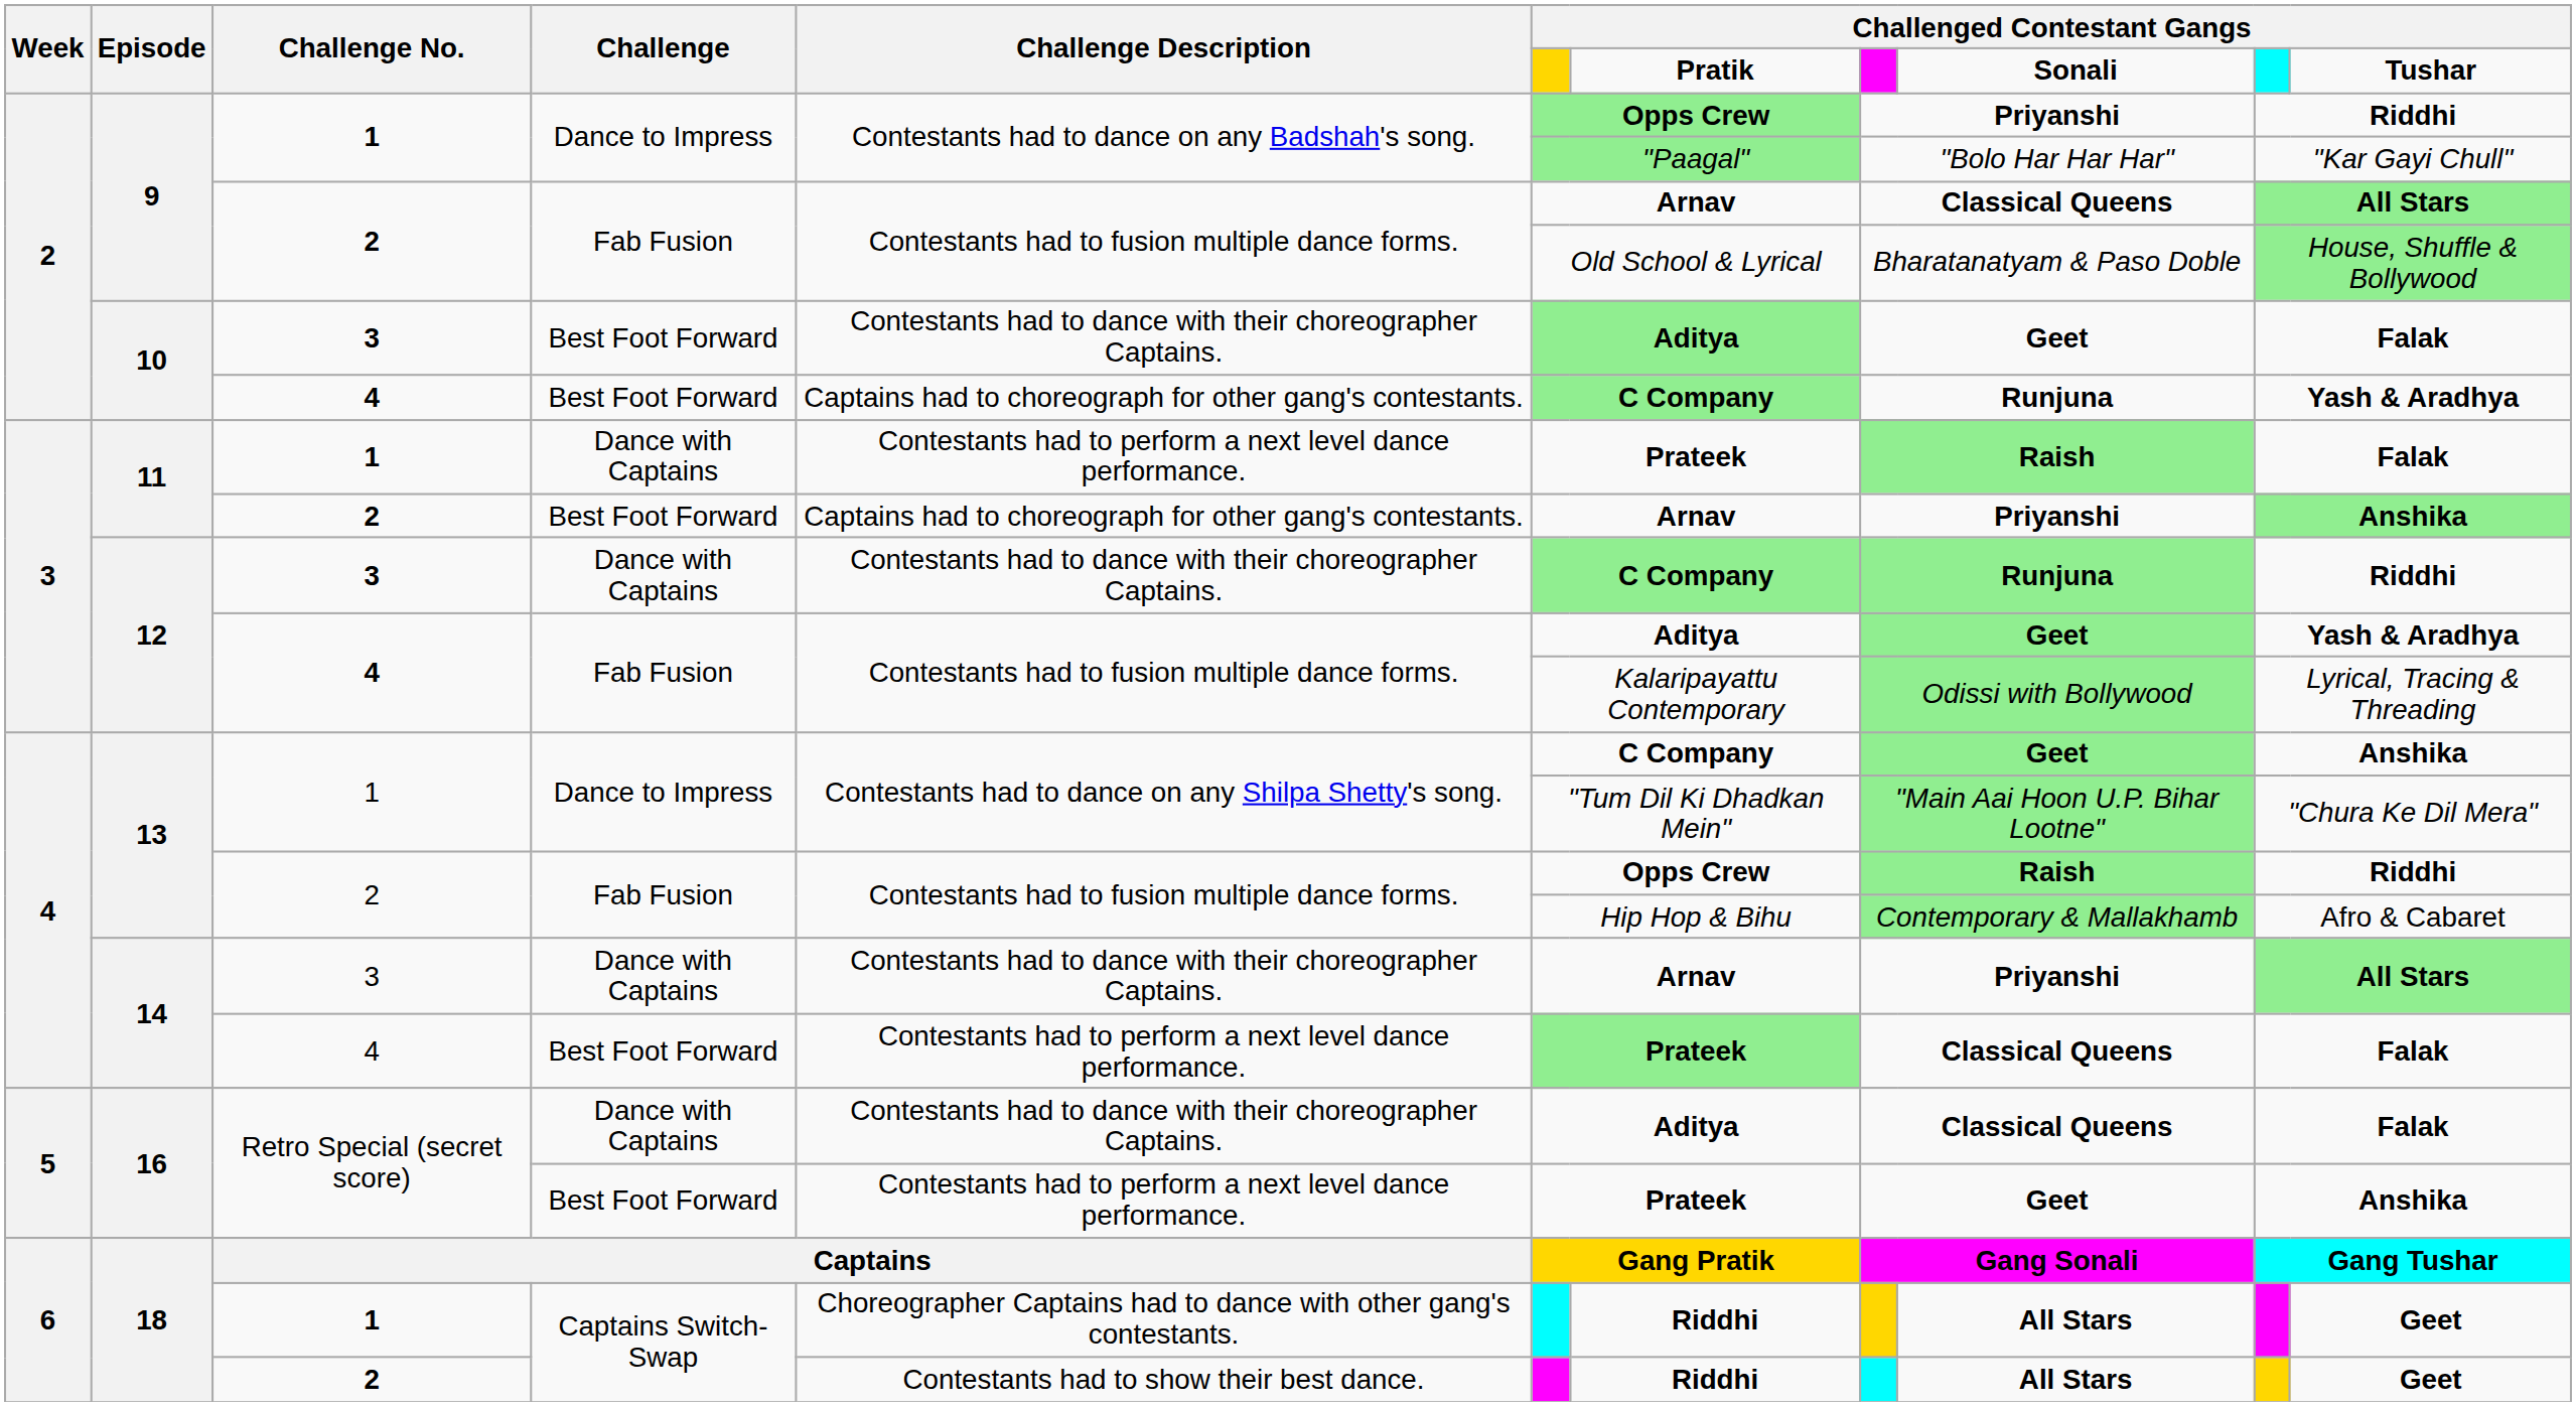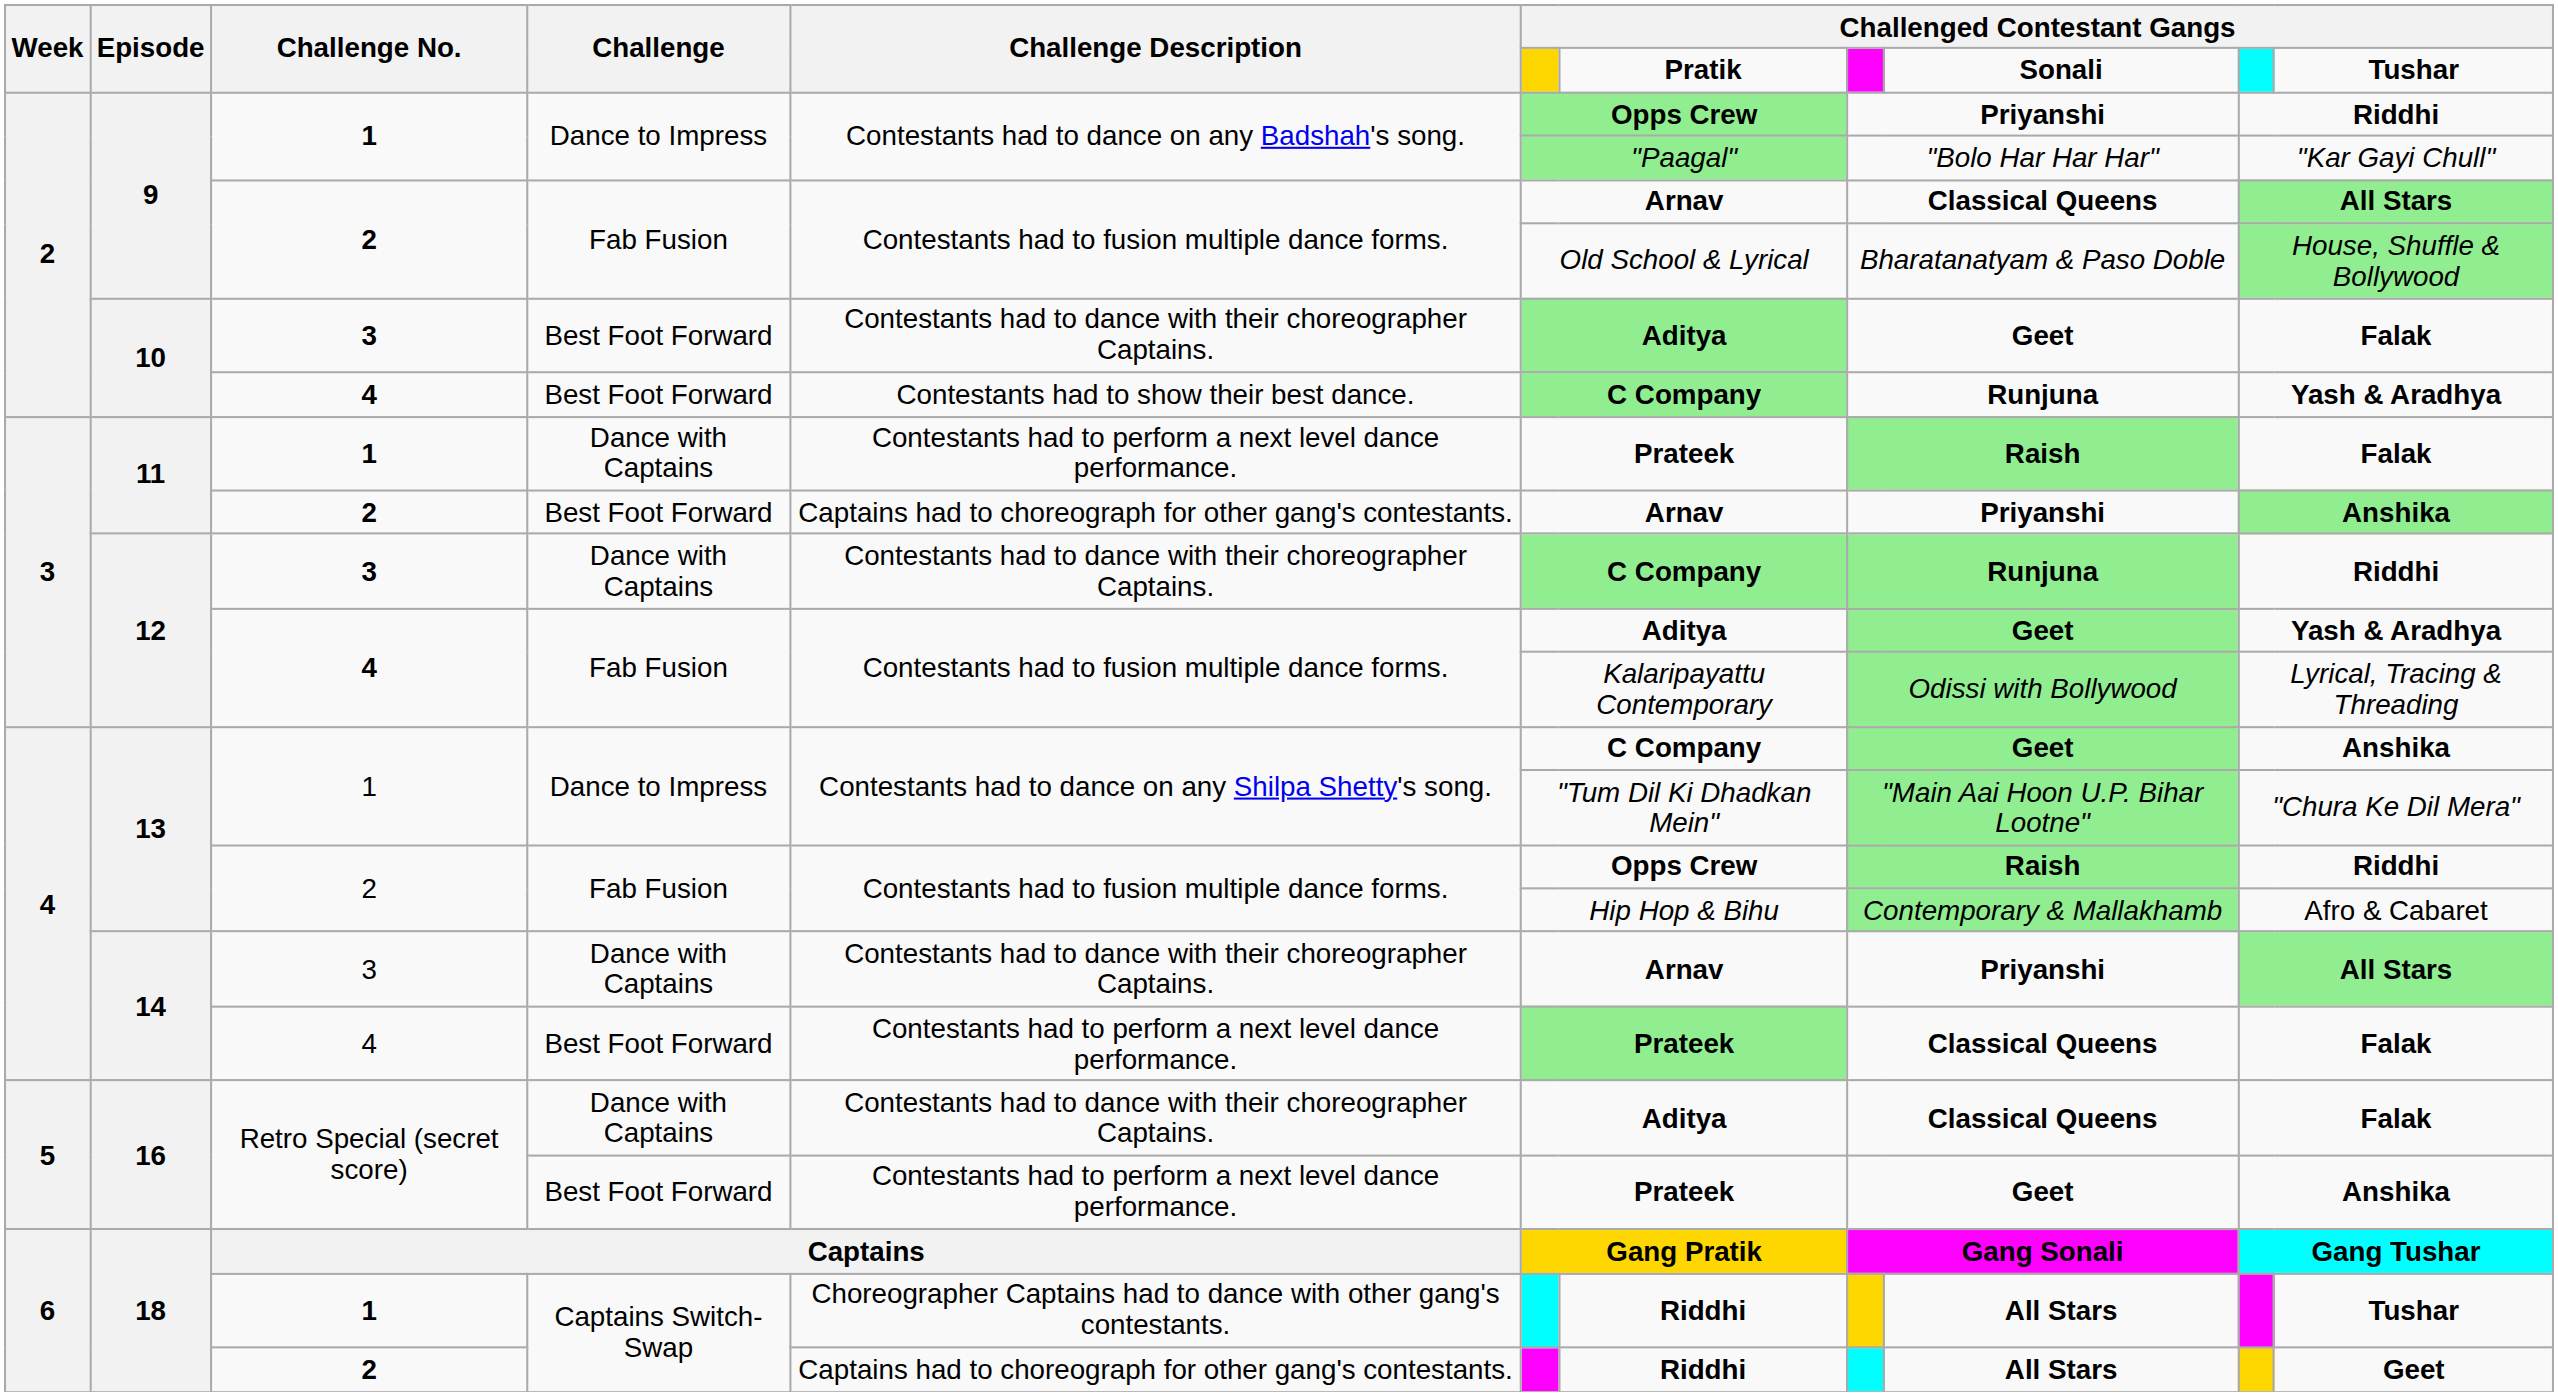 <table class="wikitable" border="2" style="text-align:center; font-size:85%">
 <tr>
 <th rowspan="2">Week</th>
 <th rowspan="2">Episode</th>
 <th rowspan="2"><strong>Challenge No.</strong></th>
 <th rowspan="2">Challenge</th>
 <th rowspan="2">Challenge Description</th>
 <th colspan="6">Challenged Contestant Gangs</th>
 </tr>
 <tr>
 <td bgcolor="gold"></td>
 <td><strong>Pratik</strong></td>
 <td bgcolor="magenta"></td>
 <td><strong>Sonali</strong></td>
 <td bgcolor="cyan"></td>
 <td><strong>Tushar</strong></td>
 </tr>
 <tr>
 <th rowspan="6">2</th>
 <th rowspan="4">9</th>
 <td rowspan="2"><strong>1</strong></td>
 <td rowspan="2">Dance to Impress</td>
 <td rowspan="2">Contestants had to dance on any <a href='#'>Badshah</a>'s song.</td>
 <td colspan="2" bgcolor="lightgreen"><strong>Opps Crew</strong></td>
 <td colspan="2"><strong>Priyanshi</strong></td>
 <td colspan="2"><strong>Riddhi</strong></td>
 </tr>
 <tr>
 <td colspan="2" bgcolor="lightgreen"><em>"Paagal"</em></td>
 <td colspan="2"><em>"Bolo Har Har Har"</em></td>
 <td colspan="2"><em>"Kar Gayi Chull"</em></td>
 </tr>
 <tr>
 <td rowspan="2"><strong>2</strong></td>
 <td rowspan="2">Fab Fusion</td>
 <td rowspan="2">Contestants had to fusion multiple dance forms.</td>
 <td colspan="2"><strong>Arnav</strong></td>
 <td colspan="2"><strong>Classical Queens</strong></td>
 <td colspan="2" bgcolor="lightgreen"><strong>All Stars</strong></td>
 </tr>
 <tr>
 <td colspan="2"><em>Old School & Lyrical</em></td>
 <td colspan="2"><em>Bharatanatyam & Paso Doble</em></td>
 <td colspan="2" bgcolor="lightgreen"><em>House, Shuffle & Bollywood</em></td>
 </tr>
 <tr>
 <th rowspan="2">10</th>
 <td><strong>3</strong></td>
 <td>Best Foot Forward</td>
 <td>Contestants had to dance with their choreographer Captains.</td>
 <td colspan="2" bgcolor="lightgreen"><strong>Aditya</strong></td>
 <td colspan="2"><strong>Geet</strong></td>
 <td colspan="2"><strong>Falak</strong></td>
 </tr>
 <tr>
 <td><strong>4</strong></td>
 <td>Best Foot Forward</td>
-<td>Captains had to choreograph for other gang's contestants.</td>
+<td>Contestants had to show their best dance.</td>
 <td colspan="2" bgcolor="lightgreen"><strong>C Company</strong></td>
 <td colspan="2"><strong>Runjuna</strong></td>
 <td colspan="2"><strong>Yash & Aradhya</strong></td>
 </tr>
 <tr>
 <th rowspan="5">3</th>
 <th rowspan="2">11</th>
 <td><strong>1</strong></td>
 <td>Dance with Captains</td>
 <td>Contestants had to perform a next level dance performance.</td>
 <td colspan="2"><strong>Prateek</strong></td>
 <td colspan="2" bgcolor="lightgreen"><strong>Raish</strong></td>
 <td colspan="2"><strong>Falak</strong></td>
 </tr>
 <tr>
 <td><strong>2</strong></td>
 <td>Best Foot Forward</td>
 <td>Captains had to choreograph for other gang's contestants.</td>
 <td colspan="2"><strong>Arnav</strong></td>
 <td colspan="2"><strong>Priyanshi</strong></td>
 <td colspan="2" bgcolor="lightgreen"><strong>Anshika</strong></td>
 </tr>
 <tr>
 <th rowspan="3">12</th>
 <td><strong>3</strong></td>
 <td>Dance with Captains</td>
 <td>Contestants had to dance with their choreographer Captains.</td>
 <td colspan="2" bgcolor="lightgreen"><strong>C Company</strong></td>
 <td colspan="2" bgcolor="lightgreen"><strong>Runjuna</strong></td>
 <td colspan="2"><strong>Riddhi</strong></td>
 </tr>
 <tr>
 <td rowspan="2"><strong>4</strong></td>
 <td rowspan="2">Fab Fusion</td>
 <td rowspan="2">Contestants had to fusion multiple dance forms.</td>
 <td colspan="2"><strong>Aditya</strong></td>
 <td colspan="2" bgcolor="lightgreen"><strong>Geet</strong></td>
 <td colspan="2"><strong>Yash & Aradhya</strong></td>
 </tr>
 <tr>
 <td colspan="2"><em>Kalaripayattu Contemporary</em></td>
 <td colspan="2" bgcolor="lightgreen"><em>Odissi with Bollywood</em></td>
 <td colspan="2"><em>Lyrical, Tracing & Threading</em></td>
 </tr>
 <tr>
 <th rowspan="6">4</th>
 <th rowspan="4">13</th>
 <td rowspan="2">1</td>
 <td rowspan="2">Dance to Impress</td>
 <td rowspan="2">Contestants had to dance on any <a href='#'>Shilpa Shetty</a>'s song.</td>
 <td colspan="2"><strong>C Company</strong></td>
 <td colspan="2" bgcolor="lightgreen"><strong>Geet</strong></td>
 <td colspan="2"><strong>Anshika</strong></td>
 </tr>
 <tr>
 <td colspan="2"><em>"Tum Dil Ki Dhadkan Mein"</em></td>
 <td colspan="2" bgcolor="lightgreen"><em>"Main Aai Hoon U.P. Bihar Lootne"</em></td>
 <td colspan="2"><em>"Chura Ke Dil Mera"</em></td>
 </tr>
 <tr>
 <td rowspan="2">2</td>
 <td rowspan="2">Fab Fusion</td>
 <td rowspan="2">Contestants had to fusion multiple dance forms.</td>
 <td colspan="2"><strong>Opps Crew</strong></td>
 <td colspan="2" bgcolor="lightgreen"><strong>Raish</strong></td>
 <td colspan="2"><strong>Riddhi</strong></td>
 </tr>
 <tr>
 <td colspan="2"><em>Hip Hop & Bihu</em></td>
 <td colspan="2" bgcolor="lightgreen"><em>Contemporary & Mallakhamb</em></td>
 <td colspan="2">Afro & Cabaret</td>
 </tr>
 <tr>
 <th rowspan="2">14</th>
 <td>3</td>
 <td>Dance with Captains</td>
 <td>Contestants had to dance with their choreographer Captains.</td>
 <td colspan="2"><strong>Arnav</strong></td>
 <td colspan="2"><strong>Priyanshi</strong></td>
 <td colspan="2" bgcolor="lightgreen"><strong>All Stars</strong></td>
 </tr>
 <tr>
 <td>4</td>
 <td>Best Foot Forward</td>
 <td>Contestants had to perform a next level dance performance.</td>
 <td colspan="2" bgcolor="lightgreen"><strong>Prateek</strong></td>
 <td colspan="2"><strong>Classical Queens</strong></td>
 <td colspan="2"><strong>Falak</strong></td>
 </tr>
 <tr>
 <th rowspan="2">5</th>
 <th rowspan="2">16</th>
 <td rowspan="2">Retro Special (secret score)</td>
 <td>Dance with Captains</td>
 <td>Contestants had to dance with their choreographer Captains.</td>
 <td colspan="2"><strong>Aditya</strong></td>
 <td colspan="2"><strong>Classical Queens</strong></td>
 <td colspan="2"><strong>Falak</strong></td>
 </tr>
 <tr>
 <td>Best Foot Forward</td>
 <td>Contestants had to perform a next level dance performance.</td>
 <td colspan="2"><strong>Prateek</strong></td>
 <td colspan="2"><strong>Geet</strong></td>
 <td colspan="2"><strong>Anshika</strong></td>
 </tr>
 <tr>
 <th rowspan="3">6</th>
 <th rowspan="3">18</th>
 <th colspan="3">Captains</th>
 <td colspan="2" bgcolor="gold"><strong>Gang Pratik</strong></td>
 <td colspan="2" bgcolor="magenta"><strong>Gang Sonali</strong></td>
 <td colspan="2" bgcolor="cyan"><strong>Gang Tushar</strong></td>
 </tr>
 <tr>
 <td><strong>1</strong></td>
 <td rowspan="2">Captains Switch-Swap</td>
 <td>Choreographer Captains had to dance with other gang's contestants.</td>
 <td bgcolor="cyan"></td>
 <td><strong>Riddhi</strong></td>
 <td bgcolor="gold"></td>
 <td><strong>All Stars</strong></td>
 <td bgcolor="magenta"></td>
-<td><strong>Geet</strong></td>
+<td><strong>Tushar</strong></td>
 </tr>
 <tr>
 <td><strong>2</strong></td>
-<td>Contestants had to show their best dance.</td>
+<td>Captains had to choreograph for other gang's contestants.</td>
 <td bgcolor="magenta"></td>
 <td><strong>Riddhi</strong></td>
 <td bgcolor="cyan"></td>
 <td><strong>All Stars</strong></td>
 <td bgcolor="gold"></td>
 <td><strong>Geet</strong></td>
 </tr>
 </table>
